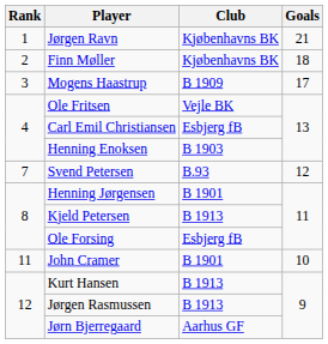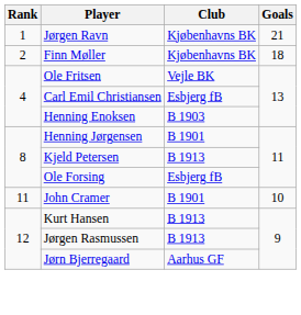 <table class="wikitable" style="text-align:center">
 <tr>
 <th>Rank</th>
 <th>Player</th>
 <th>Club</th>
 <th>Goals</th>
 </tr>
 <tr>
 <td>1</td>
 <td align="left"> <a href='#'>Jørgen Ravn</a></td>
 <td align="left"><a href='#'>Kjøbenhavns BK</a></td>
 <td>21</td>
 </tr>
 <tr>
 <td>2</td>
 <td align="left"> <a href='#'>Finn Møller</a></td>
 <td align="left"><a href='#'>Kjøbenhavns BK</a></td>
 <td>18</td>
 </tr>
 <tr>
-<td>3</td>
-<td align="left"> <a href='#'>Mogens Haastrup</a></td>
-<td align="left"><a href='#'>B 1909</a></td>
-<td>17</td>
-</tr>
-<tr>
 <td rowspan=3>4</td>
 <td align="left"> <a href='#'>Ole Fritsen</a></td>
 <td align="left"><a href='#'>Vejle BK</a></td>
 <td rowspan=3>13</td>
 </tr>
 <tr>
 <td align="left"> <a href='#'>Carl Emil Christiansen</a></td>
 <td align="left"><a href='#'>Esbjerg fB</a></td>
 </tr>
 <tr>
 <td align="left"> <a href='#'>Henning Enoksen</a></td>
 <td align="left"><a href='#'>B 1903</a></td>
-</tr>
-<tr>
-<td>7</td>
-<td align="left"> <a href='#'>Svend Petersen</a></td>
-<td align="left"><a href='#'>B.93</a></td>
-<td>12</td>
 </tr>
 <tr>
 <td rowspan=3>8</td>
 <td align="left"> <a href='#'>Henning Jørgensen</a></td>
 <td align="left"><a href='#'>B 1901</a></td>
 <td rowspan=3>11</td>
 </tr>
 <tr>
 <td align="left"> <a href='#'>Kjeld Petersen</a></td>
 <td align="left"><a href='#'>B 1913</a></td>
 </tr>
 <tr>
 <td align="left"> <a href='#'>Ole Forsing</a></td>
 <td align="left"><a href='#'>Esbjerg fB</a></td>
 </tr>
 <tr>
 <td>11</td>
 <td align="left"> <a href='#'>John Cramer</a></td>
 <td align="left"><a href='#'>B 1901</a></td>
 <td>10</td>
 </tr>
 <tr>
 <td rowspan=3>12</td>
 <td align="left"> Kurt Hansen</td>
 <td align="left"><a href='#'>B 1913</a></td>
 <td rowspan=3>9</td>
 </tr>
 <tr>
 <td align="left"> Jørgen Rasmussen</td>
 <td align="left"><a href='#'>B 1913</a></td>
 </tr>
 <tr>
 <td align="left"> <a href='#'>Jørn Bjerregaard</a></td>
 <td align="left"><a href='#'>Aarhus GF</a></td>
 </tr>
 </table>
